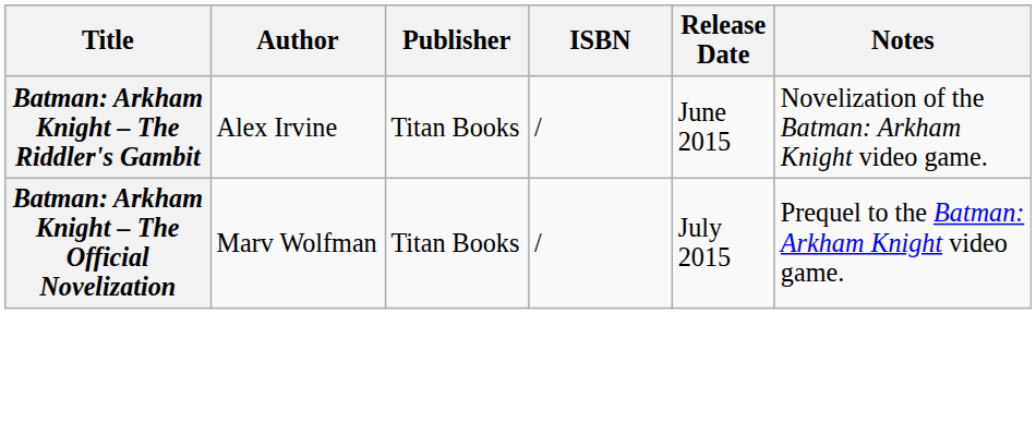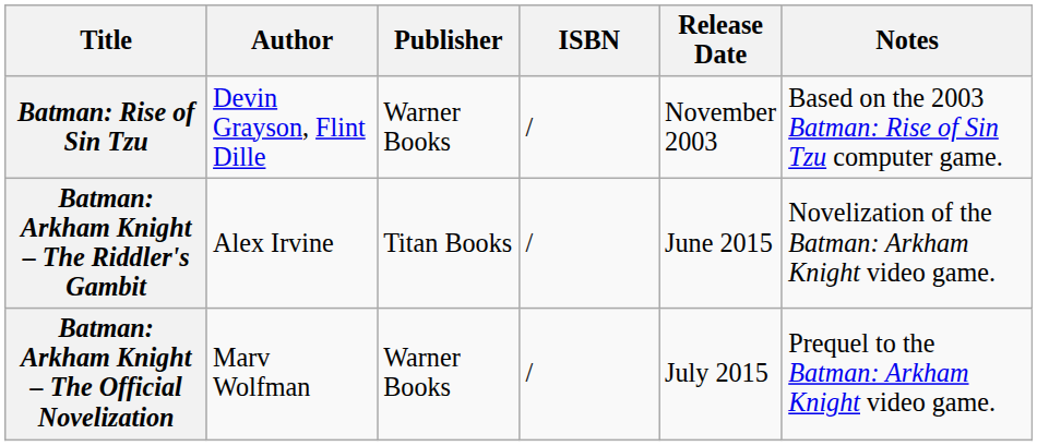 <table class="wikitable" width=100%>
 <tr>
 <th width=20%>Title</th>
 <th width=17%>Author</th>
 <th width=14%>Publisher</th>
 <th width=14%>ISBN</th>
 <th width=10%>Release Date</th>
 <th width=25%>Notes</th>
+</tr>
+<tr>
+<th><em>Batman: Rise of Sin Tzu</em></th>
+<td><a href='#'>Devin Grayson</a>, <a href='#'>Flint Dille</a></td>
+<td>Warner Books</td>
+<td> / </td>
+<td>November 2003</td>
+<td>Based on the 2003 <em><a href='#'>Batman: Rise of Sin Tzu</a></em> computer game.</td>
 </tr>
 <tr>
 <th><em>Batman: Arkham Knight – The Riddler's Gambit</em></th>
 <td>Alex Irvine</td>
 <td>Titan Books</td>
 <td> / </td>
 <td>June 2015</td>
 <td>Novelization of the <em>Batman: Arkham Knight</em> video game.</td>
 </tr>
 <tr>
 <th><em>Batman: Arkham Knight – The Official Novelization</em></th>
 <td>Marv Wolfman</td>
-<td>Titan Books</td>
+<td>Warner Books</td>
 <td> / </td>
 <td>July 2015</td>
 <td>Prequel to the <em><a href='#'>Batman: Arkham Knight</a></em> video game.</td>
 </tr>
 </table>
